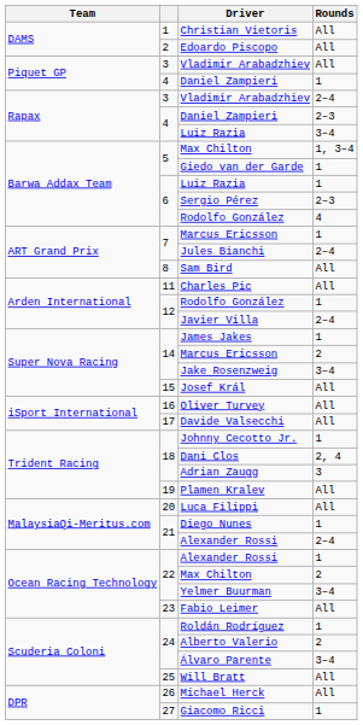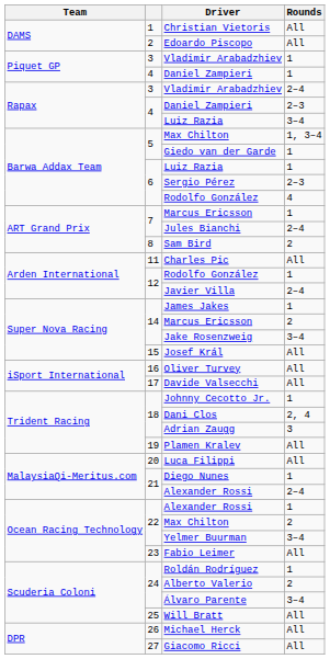 <table class="wikitable" style="font-size: 85%">
 <tr>
 <th>Team</th>
 <th></th>
 <th>Driver</th>
 <th>Rounds</th>
 </tr>
 <tr>
 <td rowspan=2> <a href='#'>DAMS</a></td>
 <td>1</td>
 <td> <a href='#'>Christian Vietoris</a></td>
 <td>All</td>
 </tr>
 <tr>
 <td>2</td>
 <td> <a href='#'>Edoardo Piscopo</a></td>
 <td>All</td>
 </tr>
 <tr>
 <td rowspan=2> <a href='#'>Piquet GP</a></td>
 <td>3</td>
 <td> <a href='#'>Vladimir Arabadzhiev</a></td>
-<td>All</td>
+<td>1</td>
 </tr>
 <tr>
 <td>4</td>
 <td> <a href='#'>Daniel Zampieri</a></td>
 <td>1</td>
 </tr>
 <tr>
 <td rowspan=3> <a href='#'>Rapax</a></td>
 <td>3</td>
 <td> <a href='#'>Vladimir Arabadzhiev</a></td>
 <td>2–4</td>
 </tr>
 <tr>
 <td rowspan=2>4</td>
 <td> <a href='#'>Daniel Zampieri</a></td>
 <td>2–3</td>
 </tr>
 <tr>
 <td> <a href='#'>Luiz Razia</a></td>
 <td>3–4</td>
 </tr>
 <tr>
 <td rowspan=5> <a href='#'>Barwa Addax Team</a></td>
 <td rowspan=2>5</td>
 <td> <a href='#'>Max Chilton</a></td>
 <td>1, 3–4</td>
 </tr>
 <tr>
 <td nowrap> <a href='#'>Giedo van der Garde</a></td>
 <td>1</td>
 </tr>
 <tr>
 <td rowspan=3>6</td>
 <td> <a href='#'>Luiz Razia</a></td>
 <td>1</td>
 </tr>
 <tr>
 <td> <a href='#'>Sergio Pérez</a></td>
 <td>2–3</td>
 </tr>
 <tr>
 <td> <a href='#'>Rodolfo González</a></td>
 <td>4</td>
 </tr>
 <tr>
 <td rowspan=3> <a href='#'>ART Grand Prix</a></td>
 <td rowspan=2>7</td>
 <td> <a href='#'>Marcus Ericsson</a></td>
 <td>1</td>
 </tr>
 <tr>
 <td> <a href='#'>Jules Bianchi</a></td>
 <td>2–4</td>
 </tr>
 <tr>
 <td>8</td>
 <td> <a href='#'>Sam Bird</a></td>
-<td>All</td>
+<td>2</td>
 </tr>
 <tr>
 <td rowspan=3> <a href='#'>Arden International</a></td>
 <td>11</td>
 <td> <a href='#'>Charles Pic</a></td>
 <td>All</td>
 </tr>
 <tr>
 <td rowspan=2>12</td>
 <td> <a href='#'>Rodolfo González</a></td>
 <td>1</td>
 </tr>
 <tr>
 <td> <a href='#'>Javier Villa</a></td>
 <td>2–4</td>
 </tr>
 <tr>
 <td rowspan=4> <a href='#'>Super Nova Racing</a></td>
 <td rowspan=3>14</td>
 <td> <a href='#'>James Jakes</a></td>
 <td>1</td>
 </tr>
 <tr>
 <td> <a href='#'>Marcus Ericsson</a></td>
 <td>2</td>
 </tr>
 <tr>
 <td> <a href='#'>Jake Rosenzweig</a></td>
 <td>3–4</td>
 </tr>
 <tr>
 <td>15</td>
 <td> <a href='#'>Josef Král</a></td>
 <td>All</td>
 </tr>
 <tr>
 <td rowspan=2> <a href='#'>iSport International</a></td>
 <td>16</td>
 <td> <a href='#'>Oliver Turvey</a></td>
 <td>All</td>
 </tr>
 <tr>
 <td>17</td>
 <td> <a href='#'>Davide Valsecchi</a></td>
 <td>All</td>
 </tr>
 <tr>
 <td rowspan=4> <a href='#'>Trident Racing</a></td>
 <td rowspan=3>18</td>
 <td> <a href='#'>Johnny Cecotto Jr.</a></td>
 <td>1</td>
 </tr>
 <tr>
 <td> <a href='#'>Dani Clos</a></td>
 <td>2, 4</td>
 </tr>
 <tr>
 <td> <a href='#'>Adrian Zaugg</a></td>
 <td>3</td>
 </tr>
 <tr>
 <td>19</td>
 <td> <a href='#'>Plamen Kralev</a></td>
 <td>All</td>
 </tr>
 <tr>
 <td rowspan=3> <a href='#'>MalaysiaQi-Meritus.com</a></td>
 <td>20</td>
 <td> <a href='#'>Luca Filippi</a></td>
 <td>All</td>
 </tr>
 <tr>
 <td rowspan=2>21</td>
 <td> <a href='#'>Diego Nunes</a></td>
 <td>1</td>
 </tr>
 <tr>
 <td> <a href='#'>Alexander Rossi</a></td>
 <td>2–4</td>
 </tr>
 <tr>
 <td rowspan=4 nowrap> <a href='#'>Ocean Racing Technology</a></td>
 <td rowspan=3>22</td>
 <td> <a href='#'>Alexander Rossi</a></td>
 <td>1</td>
 </tr>
 <tr>
 <td> <a href='#'>Max Chilton</a></td>
 <td>2</td>
 </tr>
 <tr>
 <td> <a href='#'>Yelmer Buurman</a></td>
 <td>3–4</td>
 </tr>
 <tr>
 <td>23</td>
 <td> <a href='#'>Fabio Leimer</a></td>
 <td>All</td>
 </tr>
 <tr>
 <td rowspan=4> <a href='#'>Scuderia Coloni</a></td>
 <td rowspan=3>24</td>
 <td> <a href='#'>Roldán Rodríguez</a></td>
 <td>1</td>
 </tr>
 <tr>
 <td> <a href='#'>Alberto Valerio</a></td>
 <td>2</td>
 </tr>
 <tr>
 <td> <a href='#'>Álvaro Parente</a></td>
 <td>3–4</td>
 </tr>
 <tr>
 <td>25</td>
 <td> <a href='#'>Will Bratt</a></td>
 <td>All</td>
 </tr>
 <tr>
 <td rowspan=2> <a href='#'>DPR</a></td>
 <td>26</td>
 <td> <a href='#'>Michael Herck</a></td>
 <td>All</td>
 </tr>
 <tr>
 <td>27</td>
 <td> <a href='#'>Giacomo Ricci</a></td>
-<td>1</td>
+<td>All</td>
 </tr>
 </table>
